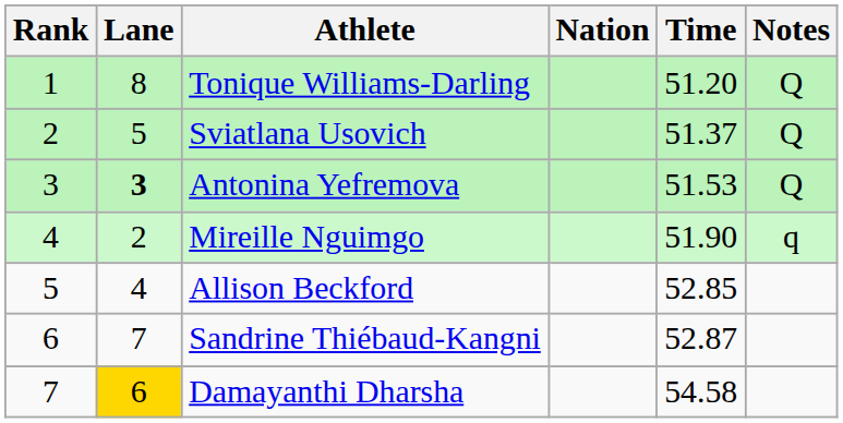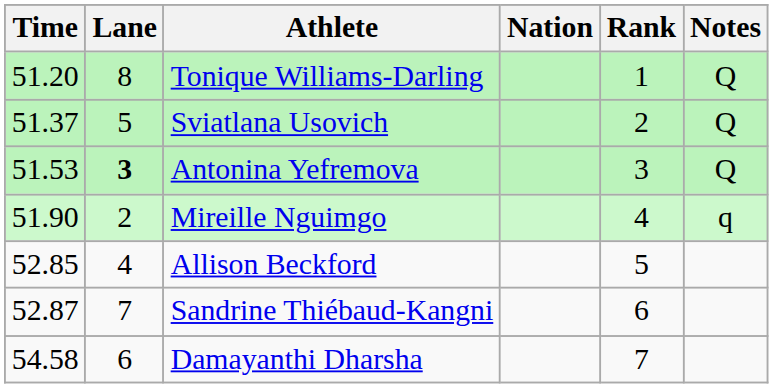 <table class="wikitable sortable" style="text-align:center">
 <tr>
-<th>Rank</th>
+<th>Time</th>
 <th>Lane</th>
 <th>Athlete</th>
 <th>Nation</th>
-<th>Time</th>
+<th>Rank</th>
 <th>Notes</th>
 </tr>
 <tr bgcolor=bbf3bb>
-<td>1</td>
+<td>51.20</td>
 <td>8</td>
 <td align=left><a href='#'>Tonique Williams-Darling</a></td>
 <td align=left></td>
-<td>51.20</td>
+<td>1</td>
 <td>Q</td>
 </tr>
 <tr bgcolor=bbf3bb>
-<td>2</td>
+<td>51.37</td>
 <td>5</td>
 <td align=left><a href='#'>Sviatlana Usovich</a></td>
 <td align=left></td>
-<td>51.37</td>
+<td>2</td>
 <td>Q</td>
 </tr>
 <tr bgcolor=bbf3bb>
-<td>3</td>
+<td>51.53</td>
 <td><strong>3</strong></td>
 <td align=left><a href='#'>Antonina Yefremova</a></td>
 <td align=left></td>
-<td>51.53</td>
+<td>3</td>
 <td>Q</td>
 </tr>
 <tr bgcolor=ccf9cc>
-<td>4</td>
+<td>51.90</td>
 <td>2</td>
 <td align=left><a href='#'>Mireille Nguimgo</a></td>
 <td align=left></td>
-<td>51.90</td>
+<td>4</td>
 <td>q</td>
 </tr>
 <tr>
-<td>5</td>
+<td>52.85</td>
 <td>4</td>
 <td align=left><a href='#'>Allison Beckford</a></td>
 <td align=left></td>
-<td>52.85</td>
+<td>5</td>
 <td></td>
 </tr>
 <tr>
-<td>6</td>
+<td>52.87</td>
 <td>7</td>
 <td align=left><a href='#'>Sandrine Thiébaud-Kangni</a></td>
 <td align=left></td>
-<td>52.87</td>
+<td>6</td>
 <td></td>
 </tr>
 <tr>
-<td>7</td>
-<td style="background: gold;">6</td>
+<td>54.58</td>
+<td>6</td>
 <td align=left><a href='#'>Damayanthi Dharsha</a></td>
 <td align=left></td>
-<td>54.58</td>
+<td>7</td>
 <td></td>
 </tr>
 </table>
